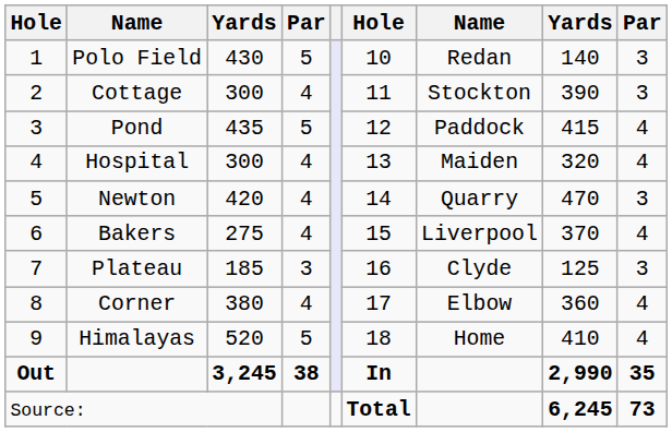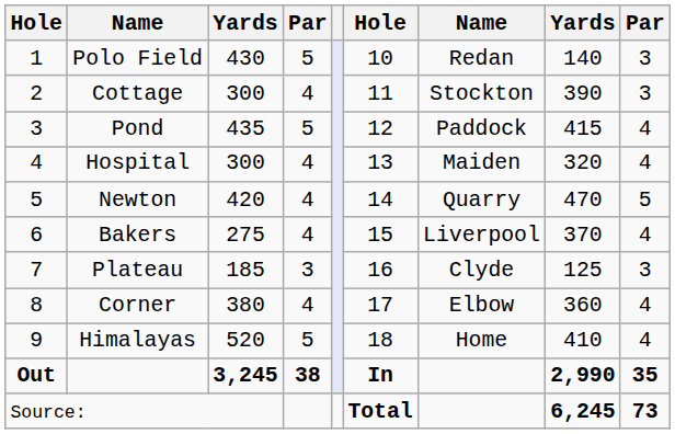 <table class="wikitable" style="text-align:center; font-size:100%;">
 <tr>
 <th>Hole</th>
 <th>Name</th>
 <th>Yards</th>
 <th>Par</th>
 <th></th>
 <th>Hole</th>
 <th>Name</th>
 <th>Yards</th>
 <th>Par</th>
 </tr>
 <tr>
 <td>1</td>
 <td>Polo Field</td>
 <td>430</td>
 <td>5</td>
 <td rowspan=10 style="background:#E6E8FA;"></td>
 <td>10</td>
 <td>Redan</td>
 <td>140</td>
 <td>3</td>
 </tr>
 <tr>
 <td>2</td>
 <td>Cottage</td>
 <td>300</td>
 <td>4</td>
 <td>11</td>
 <td>Stockton</td>
 <td>390</td>
 <td>3</td>
 </tr>
 <tr>
 <td>3</td>
 <td>Pond</td>
 <td>435</td>
 <td>5</td>
 <td>12</td>
 <td>Paddock</td>
 <td>415</td>
 <td>4</td>
 </tr>
 <tr>
 <td>4</td>
 <td>Hospital</td>
 <td>300</td>
 <td>4</td>
 <td>13</td>
 <td>Maiden</td>
 <td>320</td>
 <td>4</td>
 </tr>
 <tr>
 <td>5</td>
 <td>Newton</td>
 <td>420</td>
 <td>4</td>
 <td>14</td>
 <td>Quarry</td>
 <td>470</td>
-<td>3</td>
+<td>5</td>
 </tr>
 <tr>
 <td>6</td>
 <td>Bakers</td>
 <td>275</td>
 <td>4</td>
 <td>15</td>
 <td>Liverpool</td>
 <td>370</td>
 <td>4</td>
 </tr>
 <tr>
 <td>7</td>
 <td>Plateau</td>
 <td>185</td>
 <td>3</td>
 <td>16</td>
 <td>Clyde</td>
 <td>125</td>
 <td>3</td>
 </tr>
 <tr>
 <td>8</td>
 <td>Corner</td>
 <td>380</td>
 <td>4</td>
 <td>17</td>
 <td>Elbow</td>
 <td>360</td>
 <td>4</td>
 </tr>
 <tr>
 <td>9</td>
 <td>Himalayas</td>
 <td>520</td>
 <td>5</td>
 <td>18</td>
 <td>Home</td>
 <td>410</td>
 <td>4</td>
 </tr>
 <tr>
 <td><strong>Out</strong></td>
 <td></td>
 <td><strong>3,245</strong></td>
 <td><strong>38</strong></td>
 <td><strong>In</strong></td>
 <td></td>
 <td><strong>2,990</strong></td>
 <td><strong>35</strong></td>
 </tr>
 <tr>
 <td colspan=3 align=left><small>Source:</small></td>
 <td></td>
 <td></td>
 <td><strong>Total</strong></td>
 <td></td>
 <td><strong>6,245</strong></td>
 <td><strong>73</strong></td>
 </tr>
 </table>
